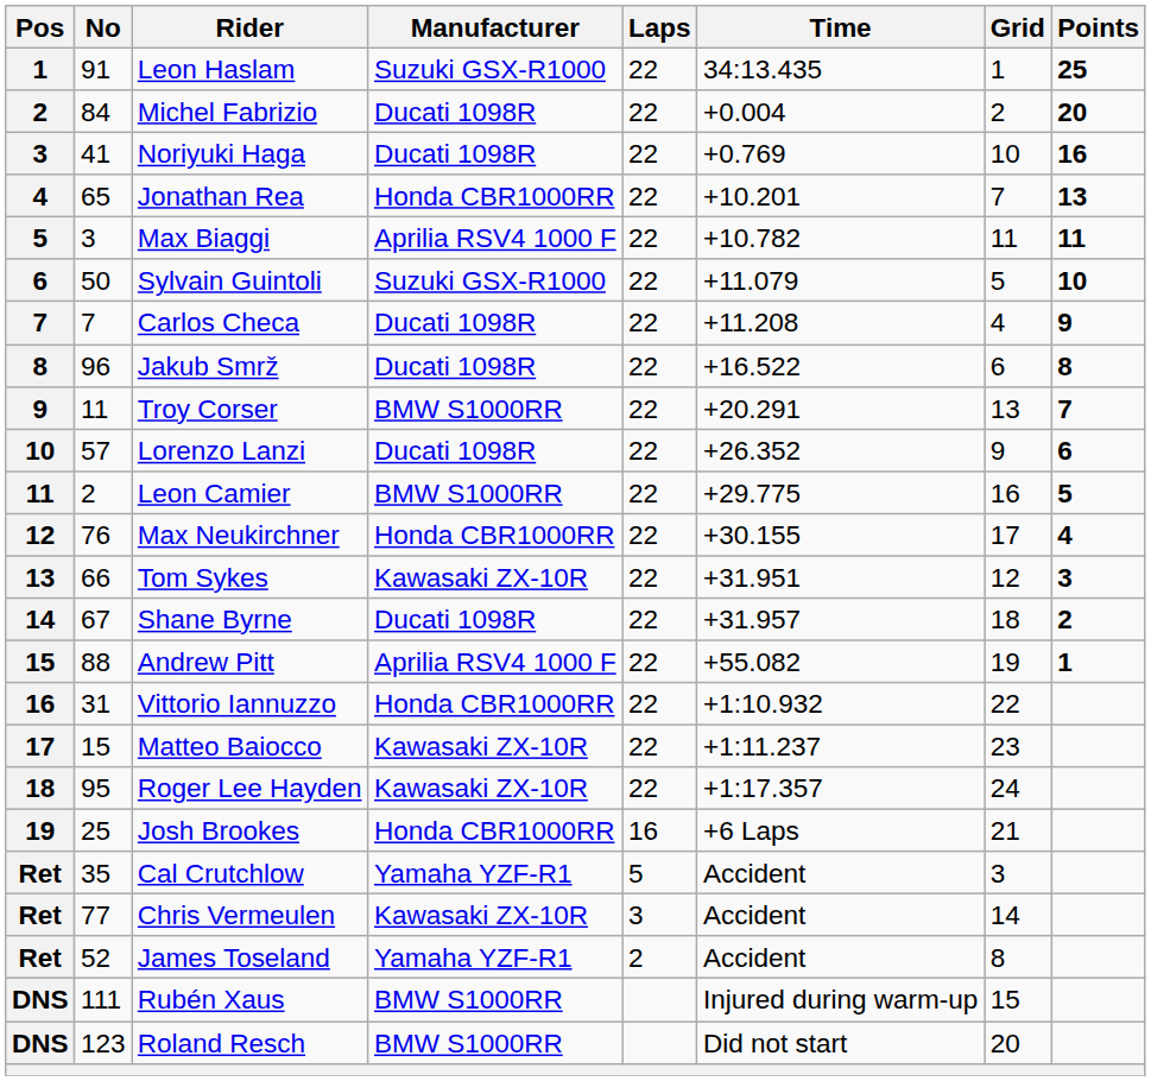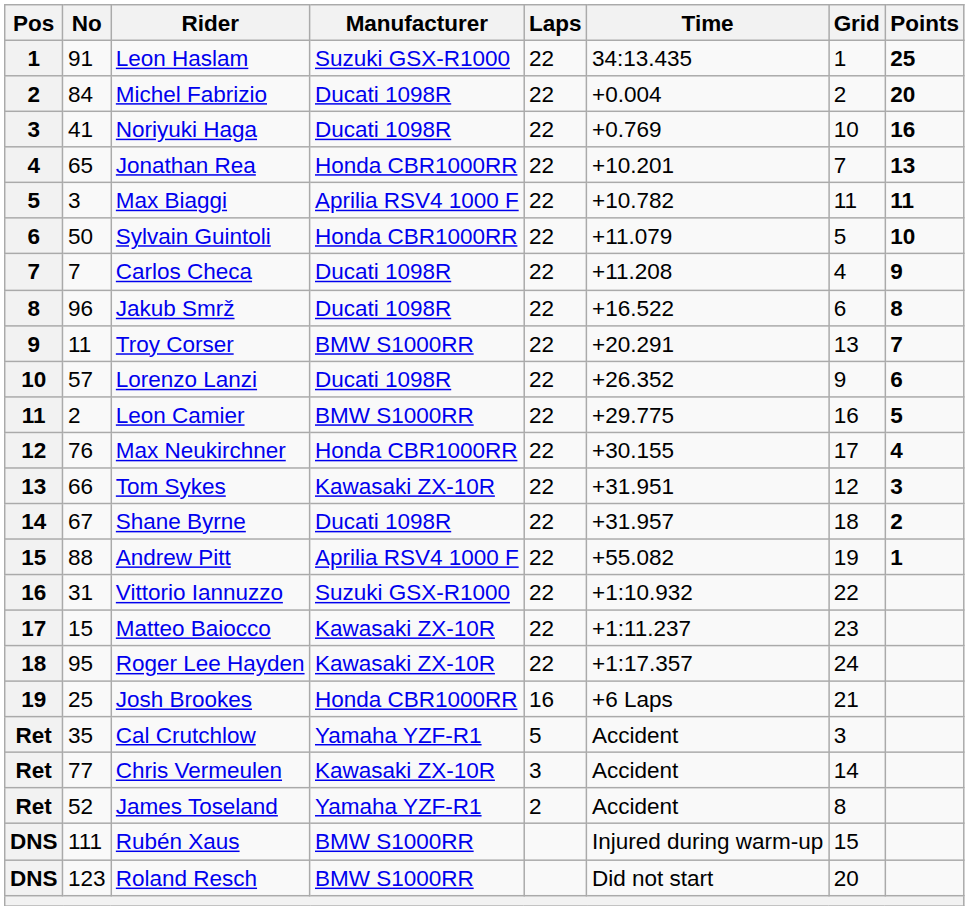 <table class="wikitable" style="font-size: 95%;">
 <tr>
 <th>Pos</th>
 <th>No</th>
 <th>Rider</th>
 <th>Manufacturer</th>
 <th>Laps</th>
 <th>Time</th>
 <th>Grid</th>
 <th>Points</th>
 </tr>
 <tr>
 <th>1</th>
 <td>91</td>
 <td> <a href='#'>Leon Haslam</a></td>
 <td><a href='#'>Suzuki GSX-R1000</a></td>
 <td>22</td>
 <td>34:13.435</td>
 <td>1</td>
 <td><strong>25</strong></td>
 </tr>
 <tr>
 <th>2</th>
 <td>84</td>
 <td> <a href='#'>Michel Fabrizio</a></td>
 <td><a href='#'>Ducati 1098R</a></td>
 <td>22</td>
 <td>+0.004</td>
 <td>2</td>
 <td><strong>20</strong></td>
 </tr>
 <tr>
 <th>3</th>
 <td>41</td>
 <td> <a href='#'>Noriyuki Haga</a></td>
 <td><a href='#'>Ducati 1098R</a></td>
 <td>22</td>
 <td>+0.769</td>
 <td>10</td>
 <td><strong>16</strong></td>
 </tr>
 <tr>
 <th>4</th>
 <td>65</td>
 <td> <a href='#'>Jonathan Rea</a></td>
 <td><a href='#'>Honda CBR1000RR</a></td>
 <td>22</td>
 <td>+10.201</td>
 <td>7</td>
 <td><strong>13</strong></td>
 </tr>
 <tr>
 <th>5</th>
 <td>3</td>
 <td> <a href='#'>Max Biaggi</a></td>
 <td><a href='#'>Aprilia RSV4 1000 F</a></td>
 <td>22</td>
 <td>+10.782</td>
 <td>11</td>
 <td><strong>11</strong></td>
 </tr>
 <tr>
 <th>6</th>
 <td>50</td>
 <td> <a href='#'>Sylvain Guintoli</a></td>
-<td><a href='#'>Suzuki GSX-R1000</a></td>
+<td><a href='#'>Honda CBR1000RR</a></td>
 <td>22</td>
 <td>+11.079</td>
 <td>5</td>
 <td><strong>10</strong></td>
 </tr>
 <tr>
 <th>7</th>
 <td>7</td>
 <td> <a href='#'>Carlos Checa</a></td>
 <td><a href='#'>Ducati 1098R</a></td>
 <td>22</td>
 <td>+11.208</td>
 <td>4</td>
 <td><strong>9</strong></td>
 </tr>
 <tr>
 <th>8</th>
 <td>96</td>
 <td> <a href='#'>Jakub Smrž</a></td>
 <td><a href='#'>Ducati 1098R</a></td>
 <td>22</td>
 <td>+16.522</td>
 <td>6</td>
 <td><strong>8</strong></td>
 </tr>
 <tr>
 <th>9</th>
 <td>11</td>
 <td> <a href='#'>Troy Corser</a></td>
 <td><a href='#'>BMW S1000RR</a></td>
 <td>22</td>
 <td>+20.291</td>
 <td>13</td>
 <td><strong>7</strong></td>
 </tr>
 <tr>
 <th>10</th>
 <td>57</td>
 <td> <a href='#'>Lorenzo Lanzi</a></td>
 <td><a href='#'>Ducati 1098R</a></td>
 <td>22</td>
 <td>+26.352</td>
 <td>9</td>
 <td><strong>6</strong></td>
 </tr>
 <tr>
 <th>11</th>
 <td>2</td>
 <td> <a href='#'>Leon Camier</a></td>
 <td><a href='#'>BMW S1000RR</a></td>
 <td>22</td>
 <td>+29.775</td>
 <td>16</td>
 <td><strong>5</strong></td>
 </tr>
 <tr>
 <th>12</th>
 <td>76</td>
 <td> <a href='#'>Max Neukirchner</a></td>
 <td><a href='#'>Honda CBR1000RR</a></td>
 <td>22</td>
 <td>+30.155</td>
 <td>17</td>
 <td><strong>4</strong></td>
 </tr>
 <tr>
 <th>13</th>
 <td>66</td>
 <td> <a href='#'>Tom Sykes</a></td>
 <td><a href='#'>Kawasaki ZX-10R</a></td>
 <td>22</td>
 <td>+31.951</td>
 <td>12</td>
 <td><strong>3</strong></td>
 </tr>
 <tr>
 <th>14</th>
 <td>67</td>
 <td> <a href='#'>Shane Byrne</a></td>
 <td><a href='#'>Ducati 1098R</a></td>
 <td>22</td>
 <td>+31.957</td>
 <td>18</td>
 <td><strong>2</strong></td>
 </tr>
 <tr>
 <th>15</th>
 <td>88</td>
 <td> <a href='#'>Andrew Pitt</a></td>
 <td><a href='#'>Aprilia RSV4 1000 F</a></td>
 <td>22</td>
 <td>+55.082</td>
 <td>19</td>
 <td><strong>1</strong></td>
 </tr>
 <tr>
 <th>16</th>
 <td>31</td>
 <td> <a href='#'>Vittorio Iannuzzo</a></td>
-<td><a href='#'>Honda CBR1000RR</a></td>
+<td><a href='#'>Suzuki GSX-R1000</a></td>
 <td>22</td>
 <td>+1:10.932</td>
 <td>22</td>
 <td></td>
 </tr>
 <tr>
 <th>17</th>
 <td>15</td>
 <td> <a href='#'>Matteo Baiocco</a></td>
 <td><a href='#'>Kawasaki ZX-10R</a></td>
 <td>22</td>
 <td>+1:11.237</td>
 <td>23</td>
 <td></td>
 </tr>
 <tr>
 <th>18</th>
 <td>95</td>
 <td> <a href='#'>Roger Lee Hayden</a></td>
 <td><a href='#'>Kawasaki ZX-10R</a></td>
 <td>22</td>
 <td>+1:17.357</td>
 <td>24</td>
 <td></td>
 </tr>
 <tr>
 <th>19</th>
 <td>25</td>
 <td> <a href='#'>Josh Brookes</a></td>
 <td><a href='#'>Honda CBR1000RR</a></td>
 <td>16</td>
 <td>+6 Laps</td>
 <td>21</td>
 <td></td>
 </tr>
 <tr>
 <th>Ret</th>
 <td>35</td>
 <td> <a href='#'>Cal Crutchlow</a></td>
 <td><a href='#'>Yamaha YZF-R1</a></td>
 <td>5</td>
 <td>Accident</td>
 <td>3</td>
 <td></td>
 </tr>
 <tr>
 <th>Ret</th>
 <td>77</td>
 <td> <a href='#'>Chris Vermeulen</a></td>
 <td><a href='#'>Kawasaki ZX-10R</a></td>
 <td>3</td>
 <td>Accident</td>
 <td>14</td>
 <td></td>
 </tr>
 <tr>
 <th>Ret</th>
 <td>52</td>
 <td> <a href='#'>James Toseland</a></td>
 <td><a href='#'>Yamaha YZF-R1</a></td>
 <td>2</td>
 <td>Accident</td>
 <td>8</td>
 <td></td>
 </tr>
 <tr>
 <th>DNS</th>
 <td>111</td>
 <td> <a href='#'>Rubén Xaus</a></td>
 <td><a href='#'>BMW S1000RR</a></td>
 <td></td>
 <td>Injured during warm-up</td>
 <td>15</td>
 <td></td>
 </tr>
 <tr>
 <th>DNS</th>
 <td>123</td>
 <td> <a href='#'>Roland Resch</a></td>
 <td><a href='#'>BMW S1000RR</a></td>
 <td></td>
 <td>Did not start</td>
 <td>20</td>
 <td></td>
 </tr>
 <tr>
 <th colspan=8></th>
 </tr>
 </table>
